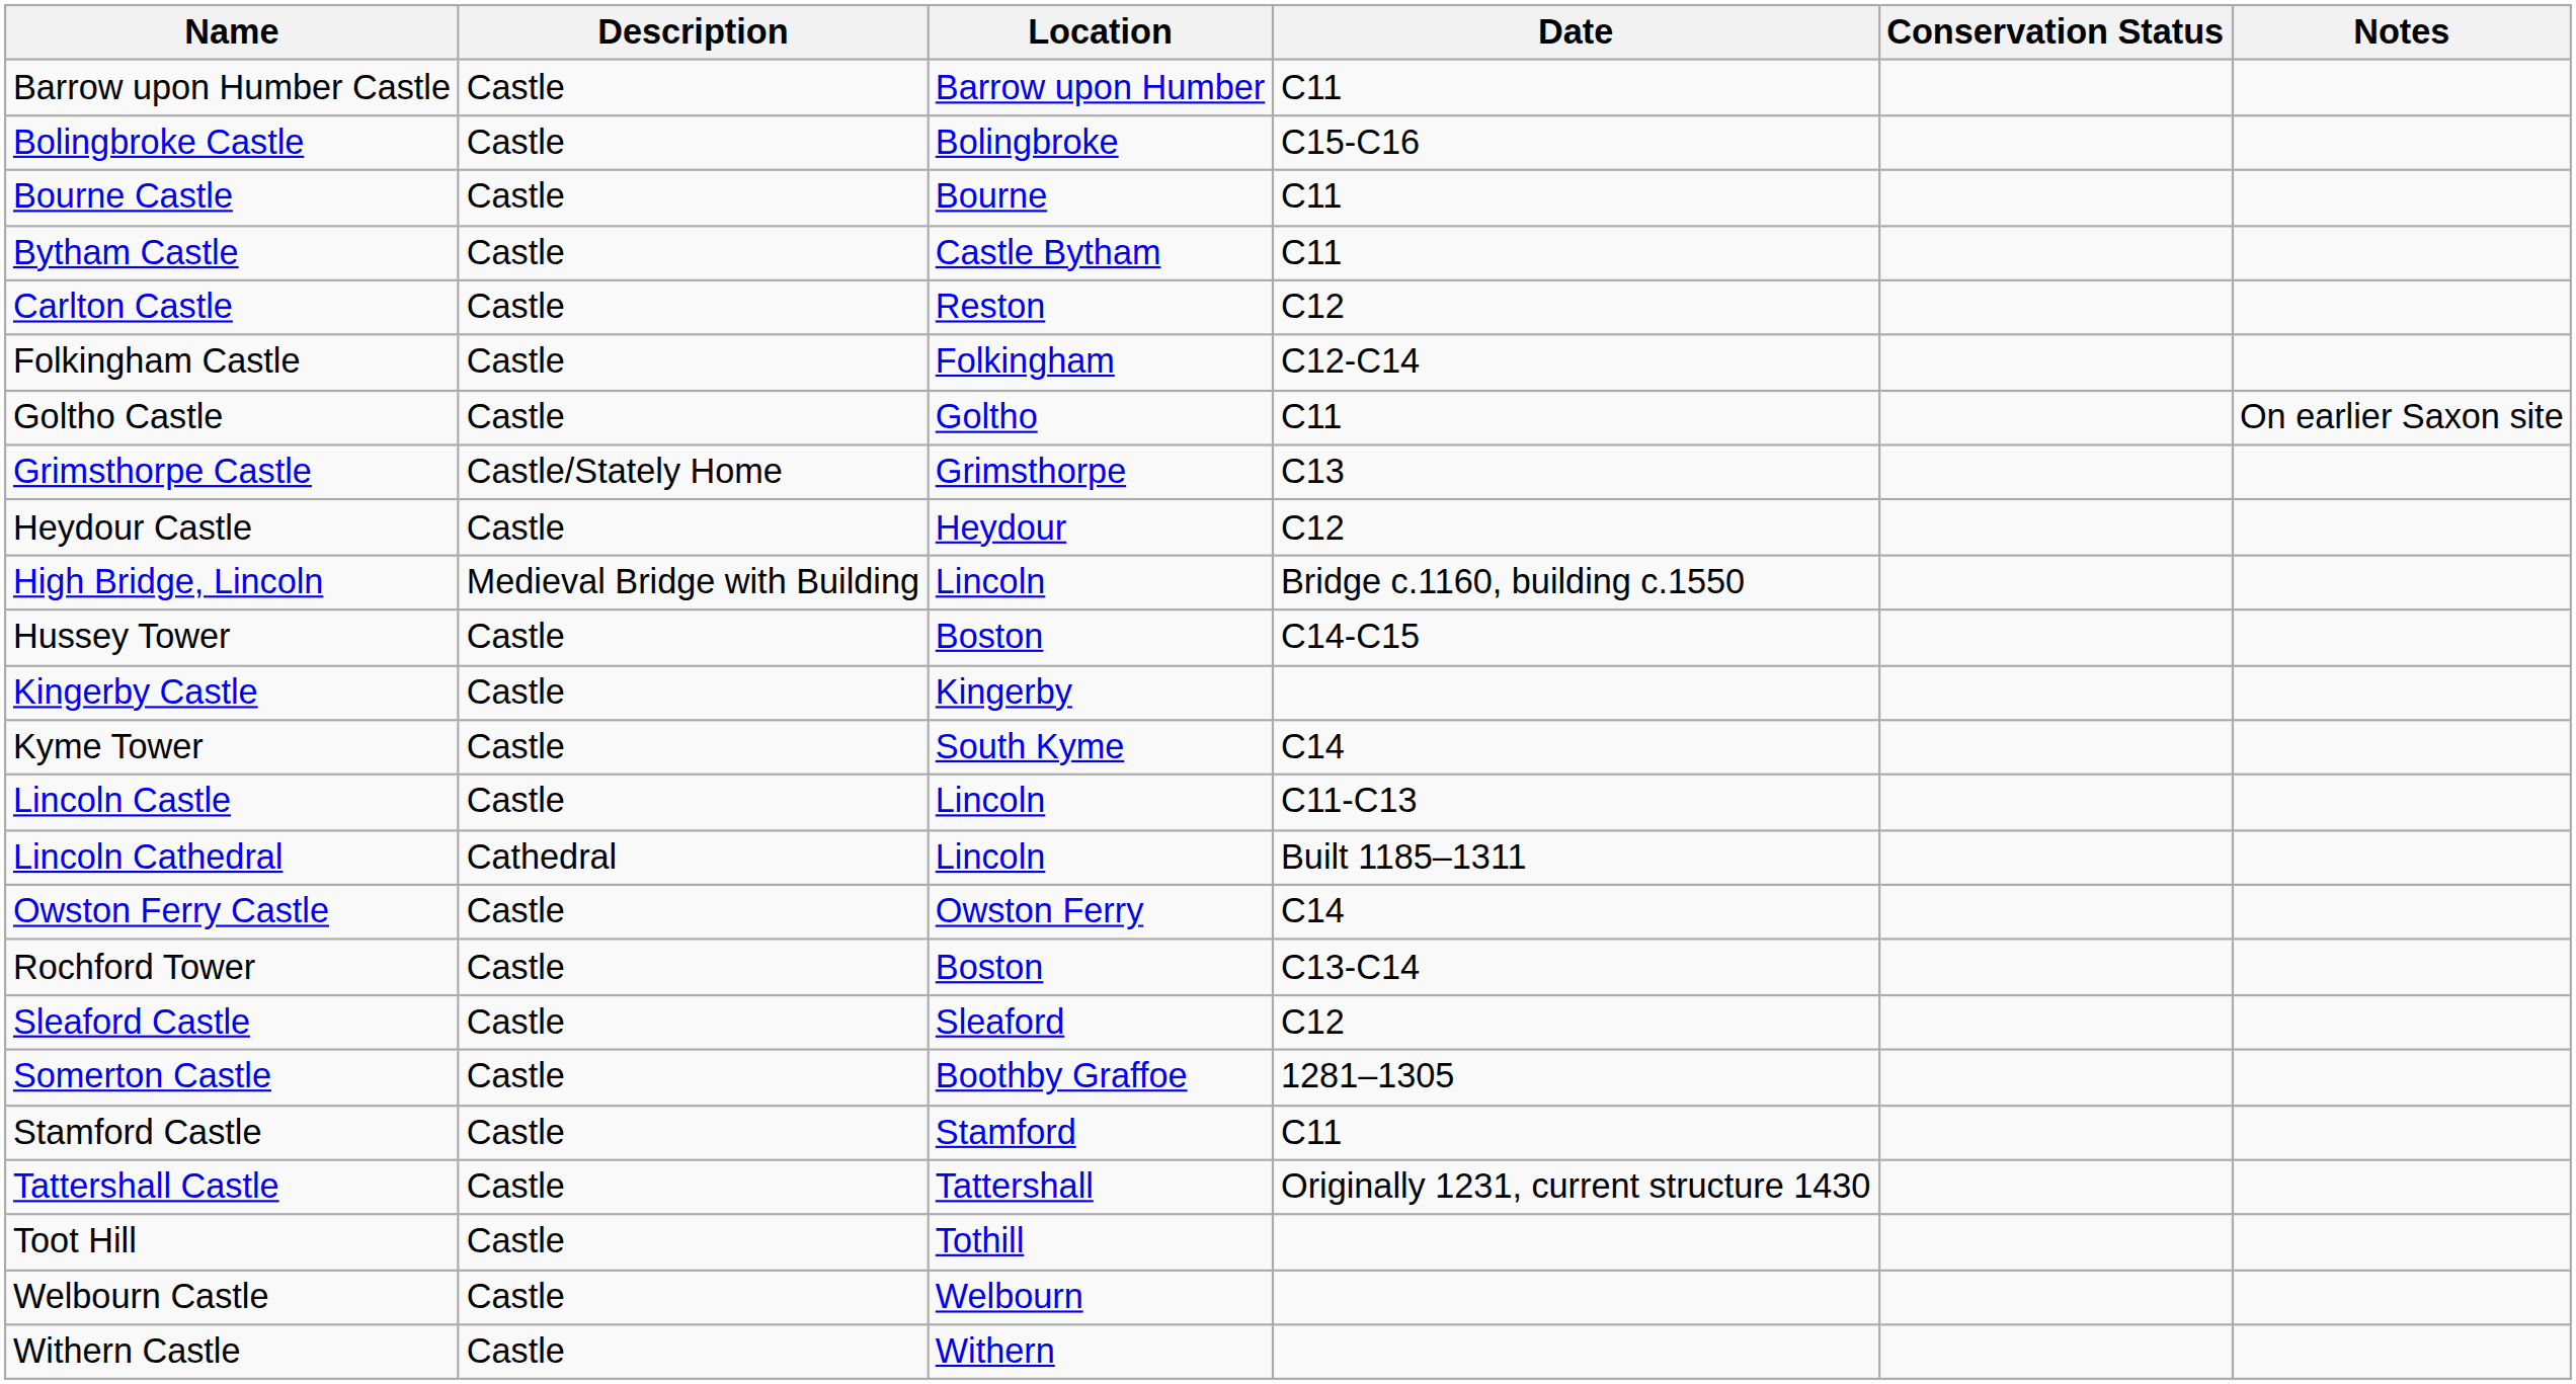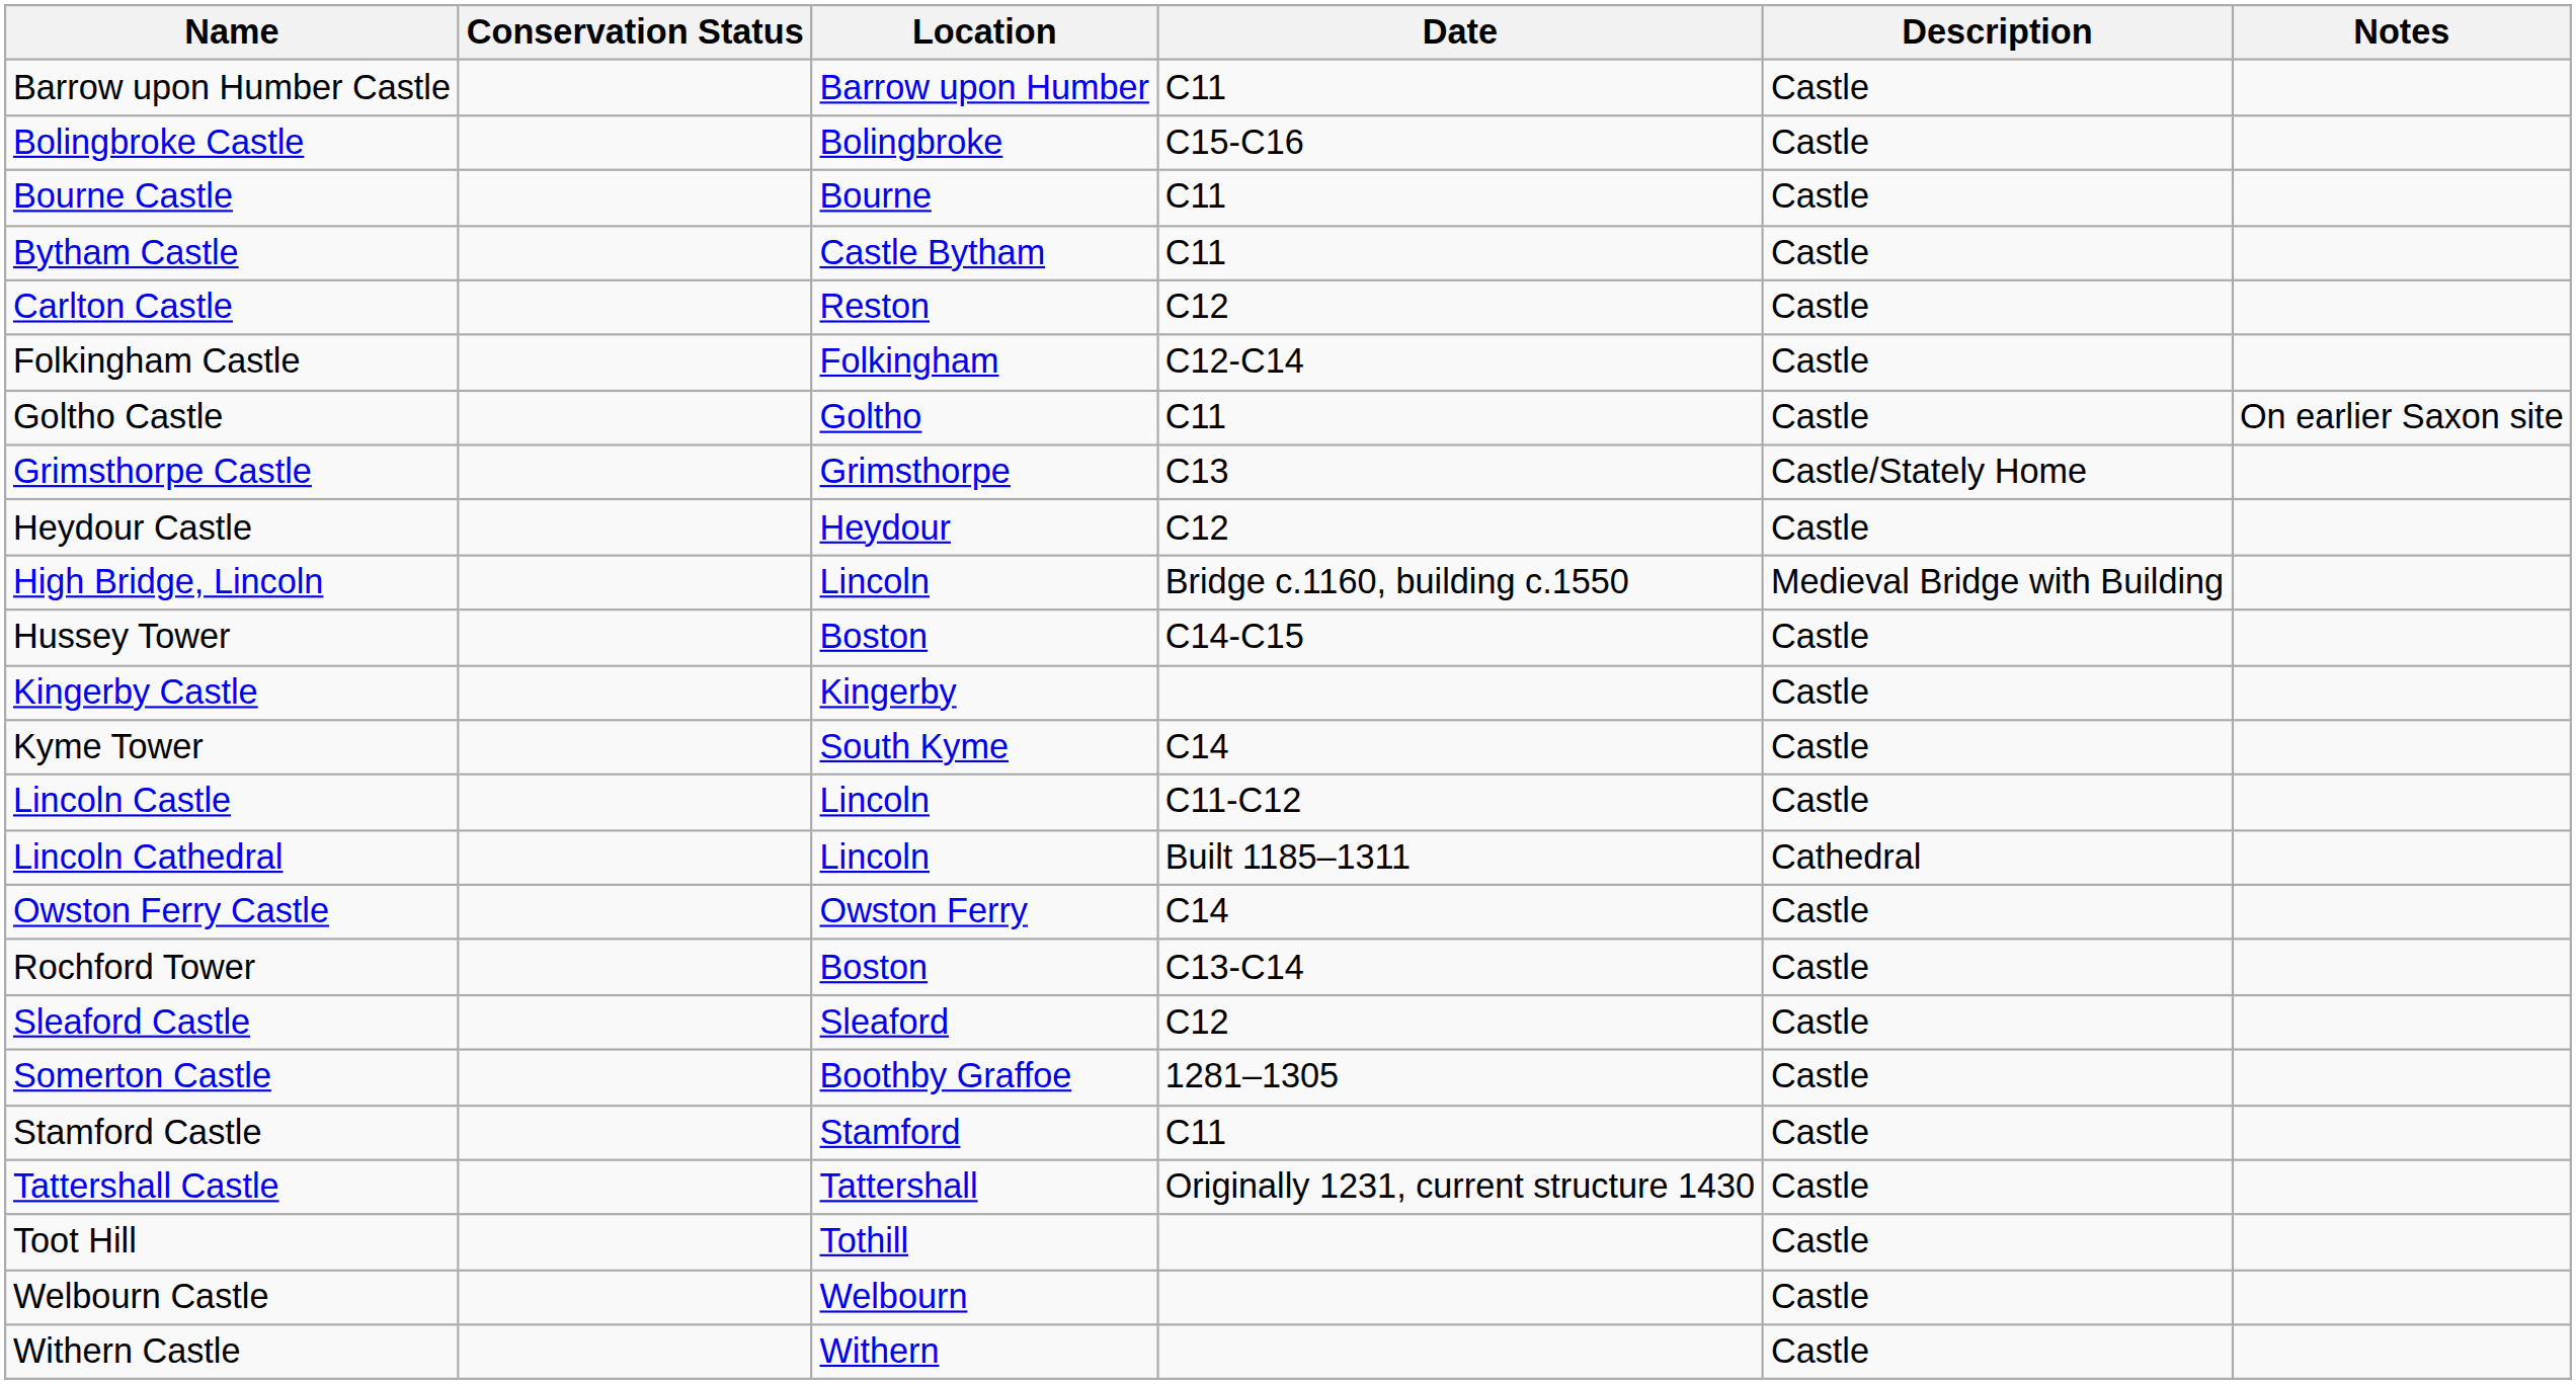 <table class="wikitable">
 <tr>
 <th>Name</th>
-<th>Description</th>
+<th>Conservation Status</th>
 <th>Location</th>
 <th>Date</th>
-<th>Conservation Status</th>
+<th>Description</th>
 <th>Notes</th>
 </tr>
 <tr>
 <td>Barrow upon Humber Castle</td>
-<td>Castle</td>
+<td></td>
 <td><a href='#'>Barrow upon Humber</a></td>
 <td>C11</td>
-<td></td>
+<td>Castle</td>
 <td></td>
 </tr>
 <tr>
 <td><a href='#'>Bolingbroke Castle</a></td>
-<td>Castle</td>
+<td></td>
 <td><a href='#'>Bolingbroke</a></td>
 <td>C15-C16</td>
-<td></td>
+<td>Castle</td>
 <td></td>
 </tr>
 <tr>
 <td><a href='#'>Bourne Castle</a></td>
-<td>Castle</td>
+<td></td>
 <td><a href='#'>Bourne</a></td>
 <td>C11</td>
-<td></td>
+<td>Castle</td>
 <td></td>
 </tr>
 <tr>
 <td><a href='#'>Bytham Castle</a></td>
-<td>Castle</td>
+<td></td>
 <td><a href='#'>Castle Bytham</a></td>
 <td>C11</td>
-<td></td>
+<td>Castle</td>
 <td></td>
 </tr>
 <tr>
 <td><a href='#'>Carlton Castle</a></td>
-<td>Castle</td>
+<td></td>
 <td><a href='#'>Reston</a></td>
 <td>C12</td>
-<td></td>
+<td>Castle</td>
 <td></td>
 </tr>
 <tr>
 <td>Folkingham Castle</td>
-<td>Castle</td>
+<td></td>
 <td><a href='#'>Folkingham</a></td>
 <td>C12-C14</td>
-<td></td>
+<td>Castle</td>
 <td></td>
 </tr>
 <tr>
 <td>Goltho Castle</td>
-<td>Castle</td>
+<td></td>
 <td><a href='#'>Goltho</a></td>
 <td>C11</td>
-<td></td>
+<td>Castle</td>
 <td>On earlier Saxon site</td>
 </tr>
 <tr>
 <td><a href='#'>Grimsthorpe Castle</a></td>
-<td>Castle/Stately Home</td>
+<td></td>
 <td><a href='#'>Grimsthorpe</a></td>
 <td>C13</td>
-<td></td>
+<td>Castle/Stately Home</td>
 <td></td>
 </tr>
 <tr>
 <td>Heydour Castle</td>
-<td>Castle</td>
+<td></td>
 <td><a href='#'>Heydour</a></td>
 <td>C12</td>
-<td></td>
+<td>Castle</td>
 <td></td>
 </tr>
 <tr>
 <td><a href='#'>High Bridge, Lincoln</a></td>
-<td>Medieval Bridge with Building</td>
+<td></td>
 <td><a href='#'>Lincoln</a></td>
 <td>Bridge c.1160, building c.1550</td>
-<td></td>
+<td>Medieval Bridge with Building</td>
 <td></td>
 </tr>
 <tr>
 <td>Hussey Tower</td>
-<td>Castle</td>
+<td></td>
 <td><a href='#'>Boston</a></td>
 <td>C14-C15</td>
-<td></td>
+<td>Castle</td>
 <td></td>
 </tr>
 <tr>
 <td><a href='#'>Kingerby Castle</a></td>
-<td>Castle</td>
+<td></td>
 <td><a href='#'>Kingerby</a></td>
 <td></td>
-<td></td>
+<td>Castle</td>
 <td></td>
 </tr>
 <tr>
 <td>Kyme Tower</td>
-<td>Castle</td>
+<td></td>
 <td><a href='#'>South Kyme</a></td>
 <td>C14</td>
-<td></td>
+<td>Castle</td>
 <td></td>
 </tr>
 <tr>
 <td><a href='#'>Lincoln Castle</a></td>
+<td></td>
+<td><a href='#'>Lincoln</a></td>
+<td>C11-C12</td>
 <td>Castle</td>
-<td><a href='#'>Lincoln</a></td>
-<td>C11-C13</td>
-<td></td>
 <td></td>
 </tr>
 <tr>
 <td><a href='#'>Lincoln Cathedral</a></td>
-<td>Cathedral</td>
+<td></td>
 <td><a href='#'>Lincoln</a></td>
 <td>Built 1185–1311</td>
-<td></td>
+<td>Cathedral</td>
 <td></td>
 </tr>
 <tr>
 <td><a href='#'>Owston Ferry Castle</a></td>
-<td>Castle</td>
+<td></td>
 <td><a href='#'>Owston Ferry</a></td>
 <td>C14</td>
-<td></td>
+<td>Castle</td>
 <td></td>
 </tr>
 <tr>
 <td>Rochford Tower</td>
-<td>Castle</td>
+<td></td>
 <td><a href='#'>Boston</a></td>
 <td>C13-C14</td>
-<td></td>
+<td>Castle</td>
 <td></td>
 </tr>
 <tr>
 <td><a href='#'>Sleaford Castle</a></td>
-<td>Castle</td>
+<td></td>
 <td><a href='#'>Sleaford</a></td>
 <td>C12</td>
-<td></td>
+<td>Castle</td>
 <td></td>
 </tr>
 <tr>
 <td><a href='#'>Somerton Castle</a></td>
-<td>Castle</td>
+<td></td>
 <td><a href='#'>Boothby Graffoe</a></td>
 <td>1281–1305</td>
-<td></td>
+<td>Castle</td>
 <td></td>
 </tr>
 <tr>
 <td>Stamford Castle</td>
-<td>Castle</td>
+<td></td>
 <td><a href='#'>Stamford</a></td>
 <td>C11</td>
-<td></td>
+<td>Castle</td>
 <td></td>
 </tr>
 <tr>
 <td><a href='#'>Tattershall Castle</a></td>
-<td>Castle</td>
+<td></td>
 <td><a href='#'>Tattershall</a></td>
 <td>Originally 1231, current structure 1430</td>
-<td></td>
+<td>Castle</td>
 <td></td>
 </tr>
 <tr>
 <td>Toot Hill</td>
-<td>Castle</td>
+<td></td>
 <td><a href='#'>Tothill</a></td>
 <td></td>
-<td></td>
+<td>Castle</td>
 <td></td>
 </tr>
 <tr>
 <td>Welbourn Castle</td>
-<td>Castle</td>
+<td></td>
 <td><a href='#'>Welbourn</a></td>
 <td></td>
-<td></td>
+<td>Castle</td>
 <td></td>
 </tr>
 <tr>
 <td>Withern Castle</td>
-<td>Castle</td>
+<td></td>
 <td><a href='#'>Withern</a></td>
 <td></td>
-<td></td>
+<td>Castle</td>
 <td></td>
 </tr>
 </table>
